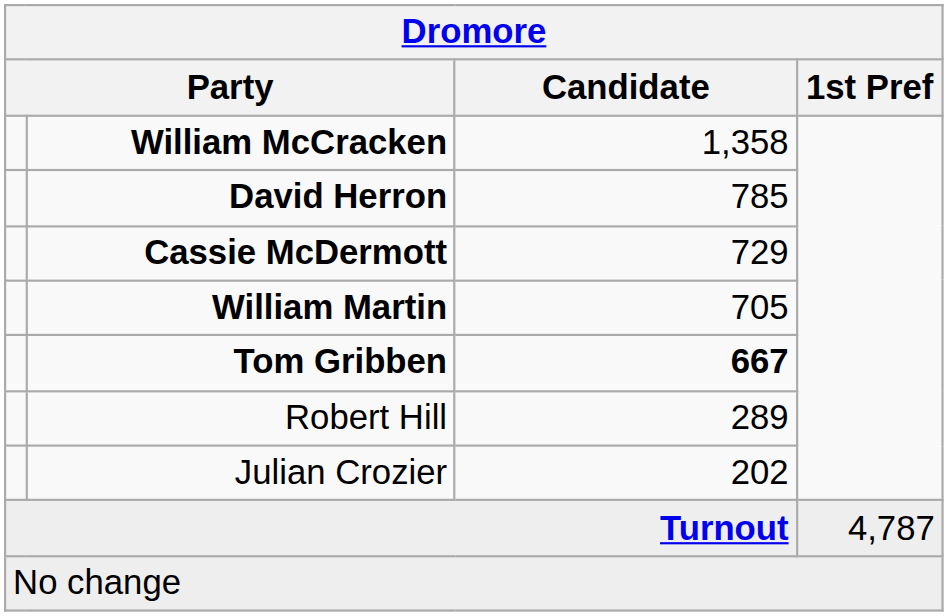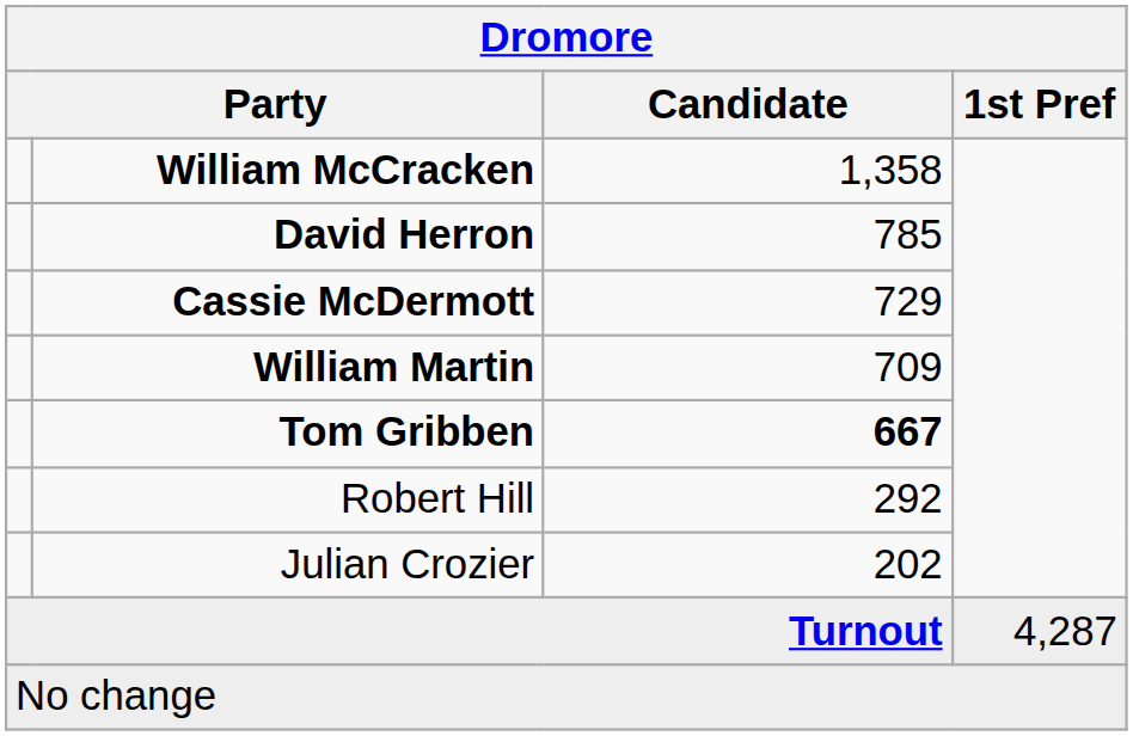 <table class="wikitable">
 <tr>
 <th colspan="4" align="center"><a href='#'>Dromore</a></th>
 </tr>
 <tr>
 <th colspan="2" align="center" width=200>Party</th>
 <th width=150>Candidate</th>
 <th width=60>1st Pref</th>
 </tr>
 <tr>
 <td></td>
 <td align="right"><strong>William McCracken</strong></td>
 <td align="right">1,358</td>
 </tr>
 <tr>
 <td></td>
 <td align="right"><strong>David Herron</strong></td>
 <td align="right">785</td>
 </tr>
 <tr>
 <td></td>
 <td align="right"><strong>Cassie McDermott</strong></td>
 <td align="right">729</td>
 </tr>
 <tr>
 <td></td>
 <td align="right"><strong>William Martin</strong></td>
-<td align="right">705</td>
+<td align="right">709</td>
 </tr>
 <tr>
 <td></td>
 <td align="right"><strong>Tom Gribben</strong></td>
 <td align="right"><strong>667</strong></td>
 </tr>
 <tr>
 <td></td>
 <td align="right">Robert Hill</td>
-<td align="right">289</td>
+<td align="right">292</td>
 </tr>
 <tr>
 <td></td>
 <td align="right">Julian Crozier</td>
 <td align="right">202</td>
 </tr>
 <tr bgcolor="EEEEEE">
 <td colspan=3 align="right"><strong><a href='#'>Turnout</a></strong></td>
-<td align="right">4,787</td>
+<td align="right">4,287</td>
 </tr>
 <tr>
 <td colspan=4 bgcolor="EEEEEE">No change</td>
 </tr>
 </table>
